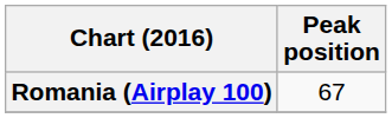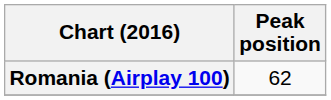 <table class="wikitable plainrowheaders">
 <tr>
 <th scope="col">Chart (2016)</th>
 <th scope="col">Peak<br>position</th>
 </tr>
 <tr>
 <th scope="row">Romania (<a href='#'>Airplay 100</a>)</th>
-<td align=center>67</td>
+<td align=center>62</td>
 </tr>
 <tr>
 </tr>
 </table>
